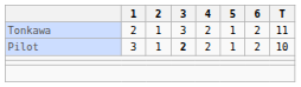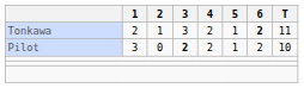 <table class="wikitable" style="text-align:center">
 <tr>
 <th width=140px></th>
 <th width=25px>1</th>
 <th width=25px>2</th>
 <th width=25px>3</th>
 <th width=25px>4</th>
 <th width=25px>5</th>
 <th width=25px>6</th>
 <th width=25px>T</th>
 </tr>
 <tr>
 <td style="background-color: #CDF; color: #585858"; align=left>Tonkawa</td>
 <td>2</td>
 <td>1</td>
 <td>3</td>
 <td>2</td>
 <td>1</td>
-<td>2</td>
+<td><strong>2</strong></td>
 <td>11</td>
 </tr>
 <tr>
 <td style="background-color: #CDF; color: #585858"; align=left>Pilot</td>
 <td>3</td>
-<td>1</td>
+<td>0</td>
 <td><strong>2</strong></td>
 <td>2</td>
 <td>1</td>
 <td>2</td>
 <td>10</td>
 </tr>
 <tr>
 <td colspan="8"; align=left></td>
 </tr>
 <tr>
 <td colspan="8"; align=left></td>
 </tr>
 <tr>
 <td colspan="8"; align=left> </td>
 </tr>
 </table>
